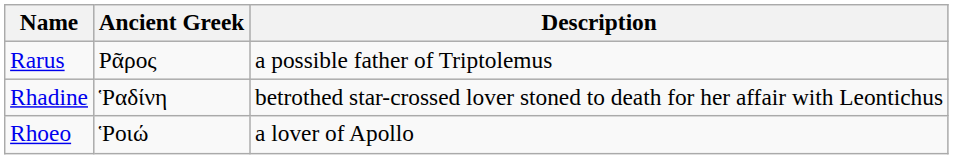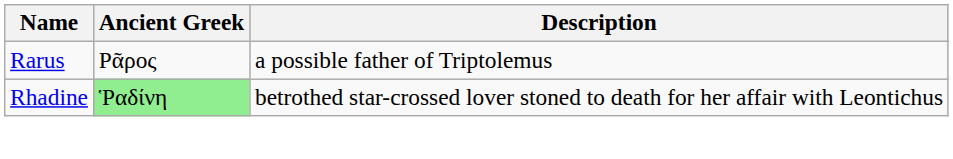 <table class="wikitable">
 <tr>
 <th>Name</th>
 <th>Ancient Greek</th>
 <th>Description</th>
 </tr>
 <tr>
 <td><a href='#'>Rarus</a></td>
 <td>Ρᾶρος</td>
 <td>a possible father of Triptolemus</td>
 </tr>
 <tr>
 <td><a href='#'>Rhadine</a></td>
-<td>Ῥαδίνη</td>
+<td style="background: lightgreen;">Ῥαδίνη</td>
 <td>betrothed star-crossed lover stoned to death for her affair with Leontichus</td>
 </tr>
-<tr>
-<td><a href='#'>Rhoeo</a></td>
-<td>Ῥοιώ</td>
-<td>a lover of Apollo</td>
-</tr>
 </table>
